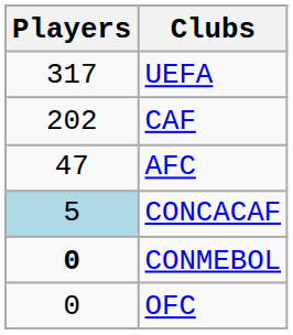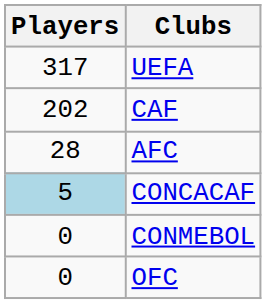 <table class="wikitable">
 <tr>
 <th>Players</th>
 <th>Clubs</th>
 </tr>
 <tr>
 <td align=center>317</td>
 <td><a href='#'>UEFA</a></td>
 </tr>
 <tr>
 <td align=center>202</td>
 <td><a href='#'>CAF</a></td>
 </tr>
 <tr>
-<td align=center>47</td>
+<td align=center>28</td>
 <td><a href='#'>AFC</a></td>
 </tr>
 <tr>
 <td align=center style="background: lightblue;">5</td>
 <td><a href='#'>CONCACAF</a></td>
 </tr>
 <tr>
-<td align=center><strong>0</strong></td>
+<td align=center>0</td>
 <td><a href='#'>CONMEBOL</a></td>
 </tr>
 <tr>
 <td align=center>0</td>
 <td><a href='#'>OFC</a></td>
 </tr>
 </table>
